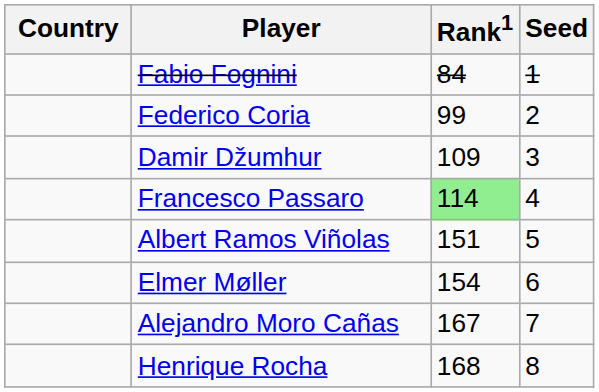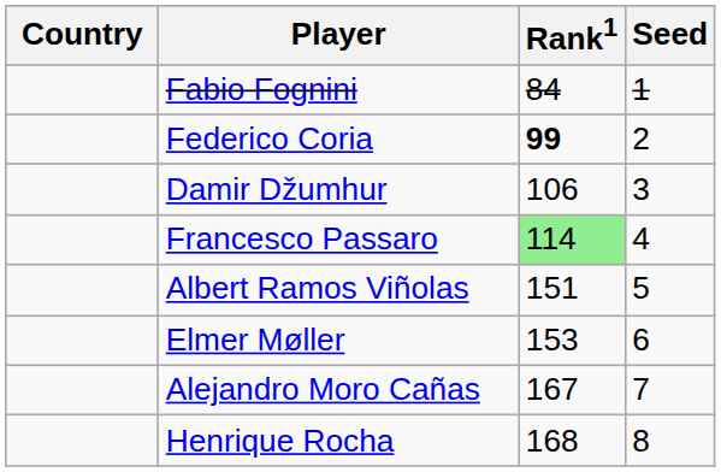 <table class="sortable wikitable">
 <tr>
 <th width="70">Country</th>
 <th width="175">Player</th>
 <th>Rank<sup>1</sup></th>
 <th>Seed</th>
 </tr>
 <tr>
 <td><s></s></td>
 <td><s><a href='#'>Fabio Fognini</a></s></td>
 <td><s>84</s></td>
 <td><s>1</s></td>
 </tr>
 <tr>
 <td></td>
 <td><a href='#'>Federico Coria</a></td>
-<td>99</td>
+<td><strong>99</strong></td>
 <td>2</td>
 </tr>
 <tr>
 <td></td>
 <td><a href='#'>Damir Džumhur</a></td>
-<td>109</td>
+<td>106</td>
 <td>3</td>
 </tr>
 <tr>
 <td></td>
 <td><a href='#'>Francesco Passaro</a></td>
 <td style="background: lightgreen;">114</td>
 <td>4</td>
 </tr>
 <tr>
 <td></td>
 <td><a href='#'>Albert Ramos Viñolas</a></td>
 <td>151</td>
 <td>5</td>
 </tr>
 <tr>
 <td></td>
 <td><a href='#'>Elmer Møller</a></td>
-<td>154</td>
+<td>153</td>
 <td>6</td>
 </tr>
 <tr>
 <td></td>
 <td><a href='#'>Alejandro Moro Cañas</a></td>
 <td>167</td>
 <td>7</td>
 </tr>
 <tr>
 <td></td>
 <td><a href='#'>Henrique Rocha</a></td>
 <td>168</td>
 <td>8</td>
 </tr>
 </table>
